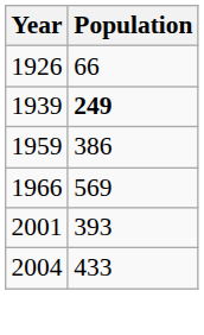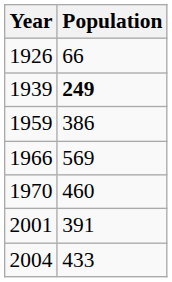 <table class="wikitable">
 <tr>
 <th>Year</th>
 <th>Population</th>
 </tr>
 <tr>
 <td>1926</td>
 <td>66</td>
 </tr>
 <tr>
 <td>1939</td>
 <td><strong>249</strong></td>
 </tr>
 <tr>
 <td>1959</td>
 <td>386</td>
 </tr>
 <tr>
 <td>1966</td>
 <td>569</td>
 </tr>
 <tr>
+<td>1970</td>
+<td>460</td>
+</tr>
+<tr>
 <td>2001</td>
-<td>393</td>
+<td>391</td>
 </tr>
 <tr>
 <td>2004</td>
 <td>433</td>
 </tr>
 </table>
